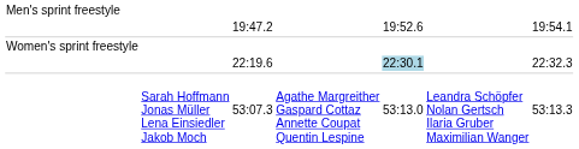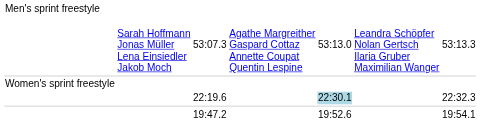 <table>
 <tr>
 <td>Men's sprint freestyle<br></td>
 <td colspan=2></td>
 <td colspan=2></td>
 <td colspan=2></td>
 </tr>
 <tr>
 <td><br></td>
-<td></td>
-<td>19:47.2</td>
-<td></td>
-<td>19:52.6</td>
-<td></td>
-<td>19:54.1</td>
+<td><br><a href='#'>Sarah Hoffmann</a><br><a href='#'>Jonas Müller</a><br><a href='#'>Lena Einsiedler</a><br><a href='#'>Jakob Moch</a></td>
+<td>53:07.3</td>
+<td><br><a href='#'>Agathe Margreither</a><br><a href='#'>Gaspard Cottaz</a><br><a href='#'>Annette Coupat</a><br><a href='#'>Quentin Lespine</a></td>
+<td>53:13.0</td>
+<td><br><a href='#'>Leandra Schöpfer</a><br><a href='#'>Nolan Gertsch</a><br><a href='#'>Ilaria Gruber</a><br><a href='#'>Maximilian Wanger</a></td>
+<td>53:13.3</td>
 </tr>
 <tr bgcolor=#DDDDDD>
 <td colspan=7></td>
 </tr>
 <tr>
 <td>Women's sprint freestyle<br></td>
 <td colspan=2></td>
 <td colspan=2></td>
 <td colspan=2></td>
 </tr>
 <tr>
 <td><br></td>
 <td></td>
 <td>22:19.6</td>
 <td></td>
 <td style="background: lightblue;">22:30.1</td>
 <td></td>
 <td>22:32.3</td>
 </tr>
 <tr bgcolor=#DDDDDD>
 <td colspan=7></td>
 </tr>
 <tr>
 <td><br></td>
-<td><br><a href='#'>Sarah Hoffmann</a><br><a href='#'>Jonas Müller</a><br><a href='#'>Lena Einsiedler</a><br><a href='#'>Jakob Moch</a></td>
-<td>53:07.3</td>
-<td><br><a href='#'>Agathe Margreither</a><br><a href='#'>Gaspard Cottaz</a><br><a href='#'>Annette Coupat</a><br><a href='#'>Quentin Lespine</a></td>
-<td>53:13.0</td>
-<td><br><a href='#'>Leandra Schöpfer</a><br><a href='#'>Nolan Gertsch</a><br><a href='#'>Ilaria Gruber</a><br><a href='#'>Maximilian Wanger</a></td>
-<td>53:13.3</td>
+<td></td>
+<td>19:47.2</td>
+<td></td>
+<td>19:52.6</td>
+<td></td>
+<td>19:54.1</td>
 </tr>
 </table>
